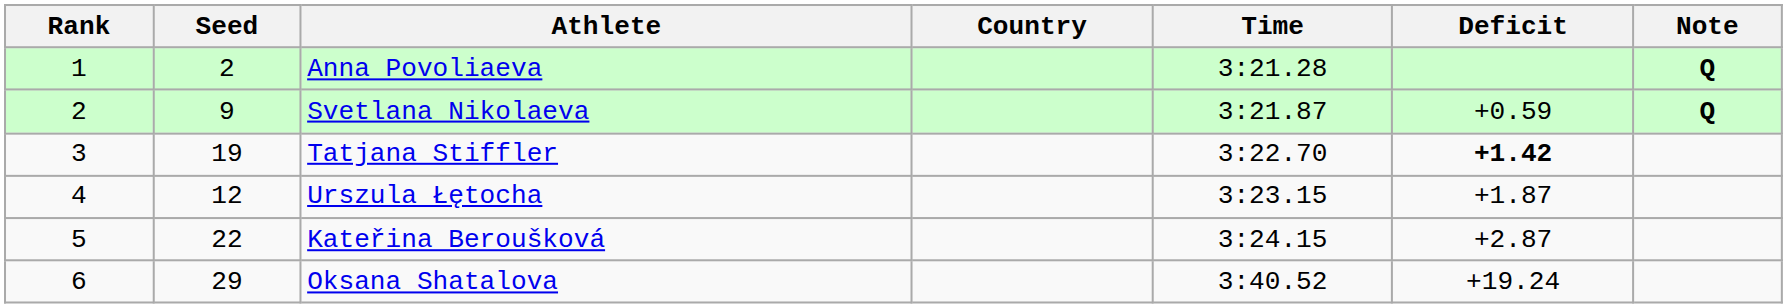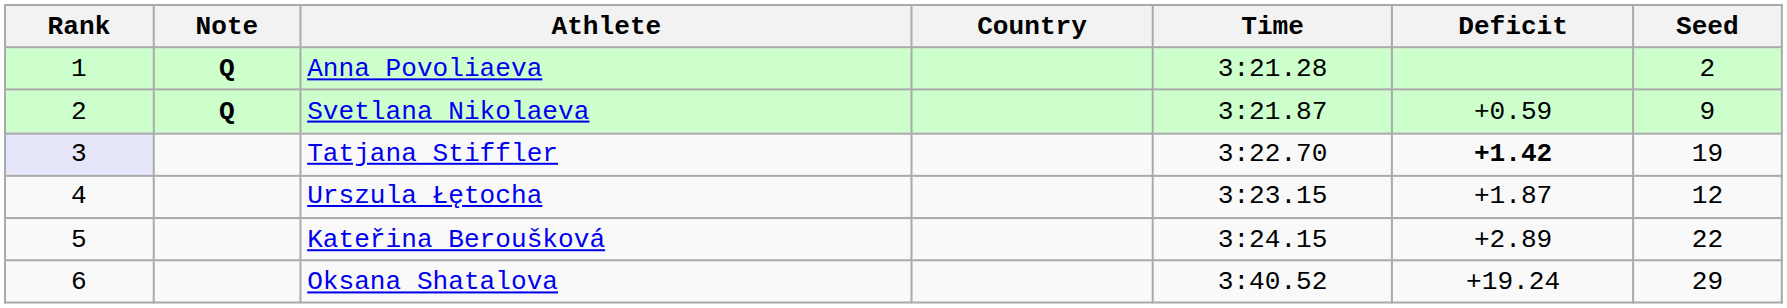 <table class="wikitable sortable" style="text-align:center" width=70%>
 <tr>
 <th>Rank</th>
-<th>Seed</th>
+<th>Note</th>
 <th>Athlete</th>
 <th>Country</th>
 <th>Time</th>
 <th>Deficit</th>
-<th>Note</th>
+<th>Seed</th>
 </tr>
 <tr bgcolor=ccffcc>
 <td>1</td>
-<td>2</td>
+<td><strong>Q</strong></td>
 <td align=left><a href='#'>Anna Povoliaeva</a></td>
 <td align=left></td>
 <td>3:21.28</td>
 <td></td>
-<td><strong>Q</strong></td>
+<td>2</td>
 </tr>
 <tr bgcolor=ccffcc>
 <td>2</td>
-<td>9</td>
+<td><strong>Q</strong></td>
 <td align=left><a href='#'>Svetlana Nikolaeva</a></td>
 <td align=left></td>
 <td>3:21.87</td>
 <td>+0.59</td>
-<td><strong>Q</strong></td>
+<td>9</td>
 </tr>
 <tr>
-<td>3</td>
-<td>19</td>
+<td style="background: lavender;">3</td>
+<td></td>
 <td align=left><a href='#'>Tatjana Stiffler</a></td>
 <td align=left></td>
 <td>3:22.70</td>
 <td><strong>+1.42</strong></td>
-<td></td>
+<td>19</td>
 </tr>
 <tr>
 <td>4</td>
-<td>12</td>
+<td></td>
 <td align=left><a href='#'>Urszula Łętocha</a></td>
 <td align=left></td>
 <td>3:23.15</td>
 <td>+1.87</td>
-<td></td>
+<td>12</td>
 </tr>
 <tr>
 <td>5</td>
-<td>22</td>
+<td></td>
 <td align=left><a href='#'>Kateřina Beroušková</a></td>
 <td align=left></td>
 <td>3:24.15</td>
-<td>+2.87</td>
-<td></td>
+<td>+2.89</td>
+<td>22</td>
 </tr>
 <tr>
 <td>6</td>
-<td>29</td>
+<td></td>
 <td align=left><a href='#'>Oksana Shatalova</a></td>
 <td align=left></td>
 <td>3:40.52</td>
 <td>+19.24</td>
-<td></td>
+<td>29</td>
 </tr>
 </table>
